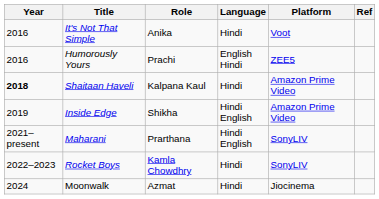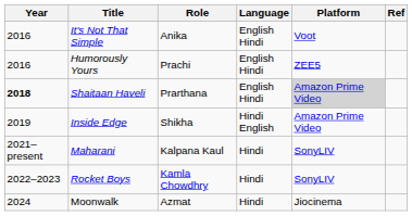 <table class="wikitable sortable">
 <tr>
 <th>Year</th>
 <th>Title</th>
 <th>Role</th>
 <th>Language</th>
 <th>Platform</th>
 <th>Ref</th>
 </tr>
 <tr>
 <td>2016</td>
 <td><em><a href='#'>It's Not That Simple</a></em></td>
 <td>Anika</td>
-<td>Hindi</td>
+<td>English<br>Hindi</td>
 <td><a href='#'>Voot</a></td>
 <td></td>
 </tr>
 <tr>
 <td>2016</td>
 <td><em>Humorously Yours</em></td>
 <td>Prachi</td>
 <td>English<br>Hindi</td>
 <td><a href='#'>ZEE5</a></td>
 <td></td>
 </tr>
 <tr>
 <td><strong>2018</strong></td>
 <td><em><a href='#'>Shaitaan Haveli</a></em></td>
-<td>Kalpana Kaul</td>
-<td>Hindi</td>
-<td><a href='#'>Amazon Prime Video</a></td>
+<td>Prarthana</td>
+<td>English<br>Hindi</td>
+<td style="background: lightgrey;"><a href='#'>Amazon Prime Video</a></td>
 <td></td>
 </tr>
 <tr>
 <td>2019</td>
 <td><a href='#'><em>Inside Edge</em></a></td>
 <td>Shikha</td>
 <td>Hindi<br>English</td>
 <td><a href='#'>Amazon Prime Video</a></td>
 <td></td>
 </tr>
 <tr>
 <td>2021–present</td>
 <td><em><a href='#'>Maharani</a></em></td>
-<td>Prarthana</td>
-<td>Hindi<br>English</td>
+<td>Kalpana Kaul</td>
+<td>Hindi</td>
 <td><a href='#'>SonyLIV</a></td>
 <td></td>
 </tr>
 <tr>
 <td>2022–2023</td>
 <td><a href='#'><em>Rocket Boys</em></a></td>
 <td><a href='#'>Kamla Chowdhry</a></td>
 <td>Hindi</td>
 <td><a href='#'>SonyLIV</a></td>
 <td></td>
 </tr>
 <tr>
 <td>2024</td>
 <td>Moonwalk</td>
 <td>Azmat</td>
 <td>Hindi</td>
 <td>Jiocinema</td>
 <td></td>
 </tr>
 </table>
